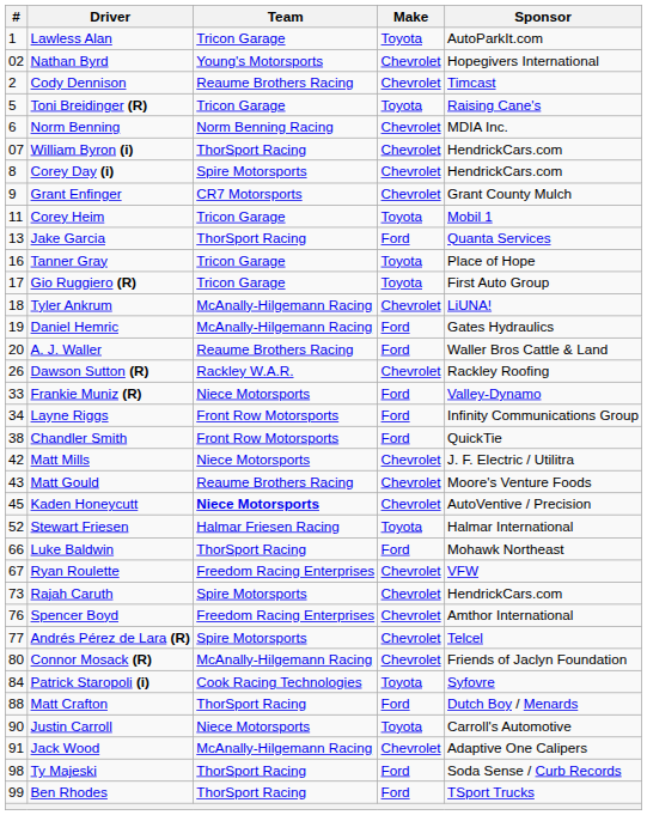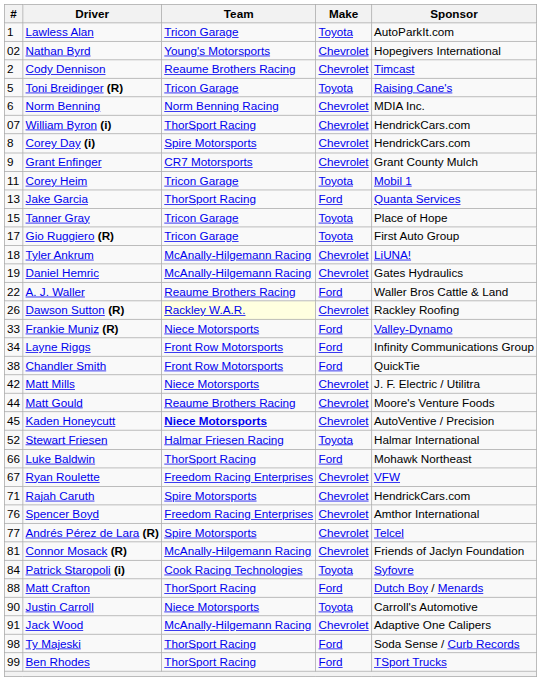 <table class="wikitable" style="font-size: 95%;">
 <tr>
 <th>#</th>
 <th>Driver</th>
 <th>Team</th>
 <th>Make</th>
 <th>Sponsor</th>
 </tr>
 <tr>
 <td>1</td>
 <td><a href='#'>Lawless Alan</a></td>
 <td><a href='#'>Tricon Garage</a></td>
 <td><a href='#'>Toyota</a></td>
 <td>AutoParkIt.com</td>
 </tr>
 <tr>
 <td>02</td>
 <td><a href='#'>Nathan Byrd</a></td>
 <td><a href='#'>Young's Motorsports</a></td>
 <td><a href='#'>Chevrolet</a></td>
 <td>Hopegivers International</td>
 </tr>
 <tr>
 <td>2</td>
 <td><a href='#'>Cody Dennison</a></td>
 <td><a href='#'>Reaume Brothers Racing</a></td>
 <td><a href='#'>Chevrolet</a></td>
 <td><a href='#'>Timcast</a></td>
 </tr>
 <tr>
 <td>5</td>
 <td><a href='#'>Toni Breidinger</a> <strong>(R)</strong></td>
 <td><a href='#'>Tricon Garage</a></td>
 <td><a href='#'>Toyota</a></td>
 <td><a href='#'>Raising Cane's</a></td>
 </tr>
 <tr>
 <td>6</td>
 <td><a href='#'>Norm Benning</a></td>
 <td><a href='#'>Norm Benning Racing</a></td>
 <td><a href='#'>Chevrolet</a></td>
 <td>MDIA Inc.</td>
 </tr>
 <tr>
 <td>07</td>
 <td><a href='#'>William Byron</a> <strong>(i)</strong></td>
 <td><a href='#'>ThorSport Racing</a></td>
 <td><a href='#'>Chevrolet</a></td>
 <td>HendrickCars.com</td>
 </tr>
 <tr>
 <td>8</td>
 <td><a href='#'>Corey Day</a> <strong>(i)</strong></td>
 <td><a href='#'>Spire Motorsports</a></td>
 <td><a href='#'>Chevrolet</a></td>
 <td>HendrickCars.com</td>
 </tr>
 <tr>
 <td>9</td>
 <td><a href='#'>Grant Enfinger</a></td>
 <td><a href='#'>CR7 Motorsports</a></td>
 <td><a href='#'>Chevrolet</a></td>
 <td>Grant County Mulch</td>
 </tr>
 <tr>
 <td>11</td>
 <td><a href='#'>Corey Heim</a></td>
 <td><a href='#'>Tricon Garage</a></td>
 <td><a href='#'>Toyota</a></td>
 <td><a href='#'>Mobil 1</a></td>
 </tr>
 <tr>
 <td>13</td>
 <td><a href='#'>Jake Garcia</a></td>
 <td><a href='#'>ThorSport Racing</a></td>
 <td><a href='#'>Ford</a></td>
 <td><a href='#'>Quanta Services</a></td>
 </tr>
 <tr>
-<td>16</td>
+<td>15</td>
 <td><a href='#'>Tanner Gray</a></td>
 <td><a href='#'>Tricon Garage</a></td>
 <td><a href='#'>Toyota</a></td>
 <td>Place of Hope</td>
 </tr>
 <tr>
 <td>17</td>
 <td><a href='#'>Gio Ruggiero</a> <strong>(R)</strong></td>
 <td><a href='#'>Tricon Garage</a></td>
 <td><a href='#'>Toyota</a></td>
 <td>First Auto Group</td>
 </tr>
 <tr>
 <td>18</td>
 <td><a href='#'>Tyler Ankrum</a></td>
 <td><a href='#'>McAnally-Hilgemann Racing</a></td>
 <td><a href='#'>Chevrolet</a></td>
 <td><a href='#'>LiUNA!</a></td>
 </tr>
 <tr>
 <td>19</td>
 <td><a href='#'>Daniel Hemric</a></td>
 <td><a href='#'>McAnally-Hilgemann Racing</a></td>
-<td><a href='#'>Ford</a></td>
+<td><a href='#'>Chevrolet</a></td>
 <td>Gates Hydraulics</td>
 </tr>
 <tr>
-<td>20</td>
+<td>22</td>
 <td><a href='#'>A. J. Waller</a></td>
 <td><a href='#'>Reaume Brothers Racing</a></td>
 <td><a href='#'>Ford</a></td>
 <td>Waller Bros Cattle & Land</td>
 </tr>
 <tr>
 <td>26</td>
 <td><a href='#'>Dawson Sutton</a> <strong>(R)</strong></td>
-<td><a href='#'>Rackley W.A.R.</a></td>
+<td style="background: lightyellow;"><a href='#'>Rackley W.A.R.</a></td>
 <td><a href='#'>Chevrolet</a></td>
 <td>Rackley Roofing</td>
 </tr>
 <tr>
 <td>33</td>
 <td><a href='#'>Frankie Muniz</a> <strong>(R)</strong></td>
 <td><a href='#'>Niece Motorsports</a></td>
 <td><a href='#'>Ford</a></td>
 <td><a href='#'>Valley-Dynamo</a></td>
 </tr>
 <tr>
 <td>34</td>
 <td><a href='#'>Layne Riggs</a></td>
 <td><a href='#'>Front Row Motorsports</a></td>
 <td><a href='#'>Ford</a></td>
 <td>Infinity Communications Group</td>
 </tr>
 <tr>
 <td>38</td>
 <td><a href='#'>Chandler Smith</a></td>
 <td><a href='#'>Front Row Motorsports</a></td>
 <td><a href='#'>Ford</a></td>
 <td>QuickTie</td>
 </tr>
 <tr>
 <td>42</td>
 <td><a href='#'>Matt Mills</a></td>
 <td><a href='#'>Niece Motorsports</a></td>
 <td><a href='#'>Chevrolet</a></td>
 <td>J. F. Electric / Utilitra</td>
 </tr>
 <tr>
-<td>43</td>
+<td>44</td>
 <td><a href='#'>Matt Gould</a></td>
 <td><a href='#'>Reaume Brothers Racing</a></td>
 <td><a href='#'>Chevrolet</a></td>
 <td>Moore's Venture Foods</td>
 </tr>
 <tr>
 <td>45</td>
 <td><a href='#'>Kaden Honeycutt</a></td>
 <td><strong><a href='#'>Niece Motorsports</a></strong></td>
 <td><a href='#'>Chevrolet</a></td>
 <td>AutoVentive / Precision</td>
 </tr>
 <tr>
 <td>52</td>
 <td><a href='#'>Stewart Friesen</a></td>
 <td><a href='#'>Halmar Friesen Racing</a></td>
 <td><a href='#'>Toyota</a></td>
 <td>Halmar International</td>
 </tr>
 <tr>
 <td>66</td>
 <td><a href='#'>Luke Baldwin</a></td>
 <td><a href='#'>ThorSport Racing</a></td>
 <td><a href='#'>Ford</a></td>
 <td>Mohawk Northeast</td>
 </tr>
 <tr>
 <td>67</td>
 <td><a href='#'>Ryan Roulette</a></td>
 <td><a href='#'>Freedom Racing Enterprises</a></td>
 <td><a href='#'>Chevrolet</a></td>
 <td><a href='#'>VFW</a></td>
 </tr>
 <tr>
-<td>73</td>
+<td>71</td>
 <td><a href='#'>Rajah Caruth</a></td>
 <td><a href='#'>Spire Motorsports</a></td>
 <td><a href='#'>Chevrolet</a></td>
 <td>HendrickCars.com</td>
 </tr>
 <tr>
 <td>76</td>
 <td><a href='#'>Spencer Boyd</a></td>
 <td nowrap><a href='#'>Freedom Racing Enterprises</a></td>
 <td><a href='#'>Chevrolet</a></td>
 <td>Amthor International</td>
 </tr>
 <tr>
 <td>77</td>
 <td nowrap><a href='#'>Andrés Pérez de Lara</a> <strong>(R)</strong></td>
 <td><a href='#'>Spire Motorsports</a></td>
 <td><a href='#'>Chevrolet</a></td>
 <td><a href='#'>Telcel</a></td>
 </tr>
 <tr>
-<td>80</td>
+<td>81</td>
 <td><a href='#'>Connor Mosack</a> <strong>(R)</strong></td>
 <td><a href='#'>McAnally-Hilgemann Racing</a></td>
 <td><a href='#'>Chevrolet</a></td>
 <td nowrap>Friends of Jaclyn Foundation</td>
 </tr>
 <tr>
 <td>84</td>
 <td><a href='#'>Patrick Staropoli</a> <strong>(i)</strong></td>
 <td><a href='#'>Cook Racing Technologies</a></td>
 <td><a href='#'>Toyota</a></td>
 <td><a href='#'>Syfovre</a></td>
 </tr>
 <tr>
 <td>88</td>
 <td><a href='#'>Matt Crafton</a></td>
 <td><a href='#'>ThorSport Racing</a></td>
 <td><a href='#'>Ford</a></td>
 <td><a href='#'>Dutch Boy</a> / <a href='#'>Menards</a></td>
 </tr>
 <tr>
 <td>90</td>
 <td><a href='#'>Justin Carroll</a></td>
 <td><a href='#'>Niece Motorsports</a></td>
 <td><a href='#'>Toyota</a></td>
 <td>Carroll's Automotive</td>
 </tr>
 <tr>
 <td>91</td>
 <td><a href='#'>Jack Wood</a></td>
 <td><a href='#'>McAnally-Hilgemann Racing</a></td>
 <td><a href='#'>Chevrolet</a></td>
 <td>Adaptive One Calipers</td>
 </tr>
 <tr>
 <td>98</td>
 <td><a href='#'>Ty Majeski</a></td>
 <td><a href='#'>ThorSport Racing</a></td>
 <td><a href='#'>Ford</a></td>
 <td>Soda Sense / <a href='#'>Curb Records</a></td>
 </tr>
 <tr>
 <td>99</td>
 <td><a href='#'>Ben Rhodes</a></td>
 <td><a href='#'>ThorSport Racing</a></td>
 <td><a href='#'>Ford</a></td>
 <td><a href='#'>TSport Trucks</a></td>
 </tr>
 <tr>
 <th colspan="5"></th>
 </tr>
 </table>
